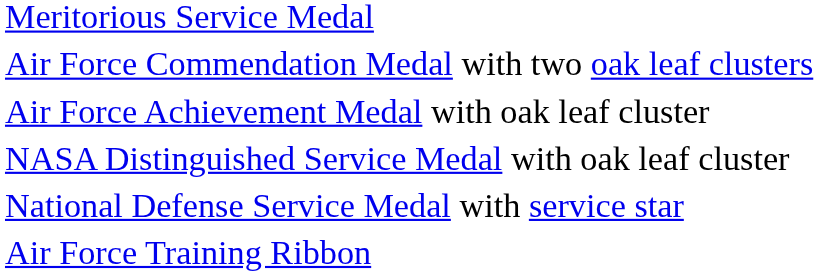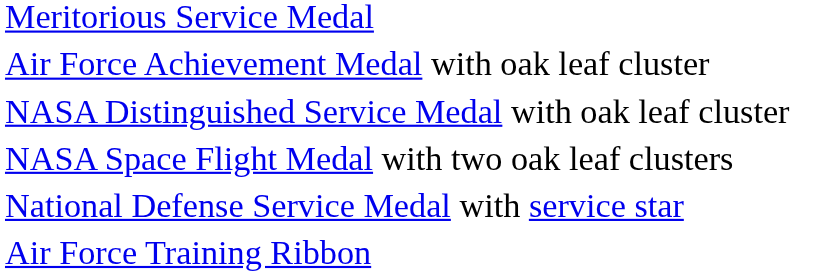 <table>
 <tr>
 <td></td>
 <td><a href='#'>Meritorious Service Medal</a></td>
-</tr>
-<tr>
-<td></td>
-<td><a href='#'>Air Force Commendation Medal</a> with two <a href='#'>oak leaf clusters</a></td>
 </tr>
 <tr>
 <td></td>
 <td><a href='#'>Air Force Achievement Medal</a> with oak leaf cluster</td>
 </tr>
 <tr>
 <td></td>
 <td><a href='#'>NASA Distinguished Service Medal</a> with oak leaf cluster</td>
 </tr>
 <tr>
 <td></td>
+<td><a href='#'>NASA Space Flight Medal</a> with two oak leaf clusters</td>
+</tr>
+<tr>
+<td></td>
 <td><a href='#'>National Defense Service Medal</a> with <a href='#'>service star</a></td>
 </tr>
 <tr>
 <td></td>
 <td><a href='#'>Air Force Training Ribbon</a></td>
 </tr>
 </table>
